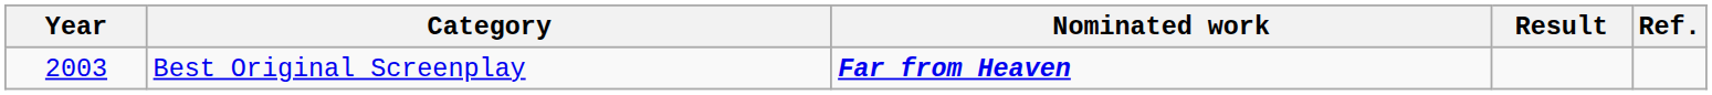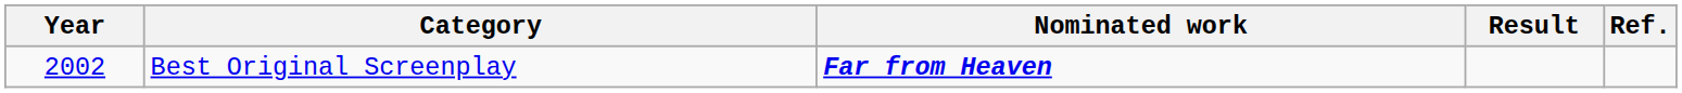 <table class=wikitable>
 <tr>
 <th scope="col" style="width:5em;">Year</th>
 <th scope="col" style="width:26em;">Category</th>
 <th scope="col" style="width:25em;">Nominated work</th>
 <th scope="col" style="width:5em;">Result</th>
 <th>Ref.</th>
 </tr>
 <tr>
-<td style="text-align:center;"><a href='#'>2003</a></td>
+<td style="text-align:center;"><a href='#'>2002</a></td>
 <td><a href='#'>Best Original Screenplay</a></td>
 <td><strong><em><a href='#'>Far from Heaven</a></em></strong></td>
 <td></td>
 <td style="text-align:center;"></td>
 </tr>
 </table>
